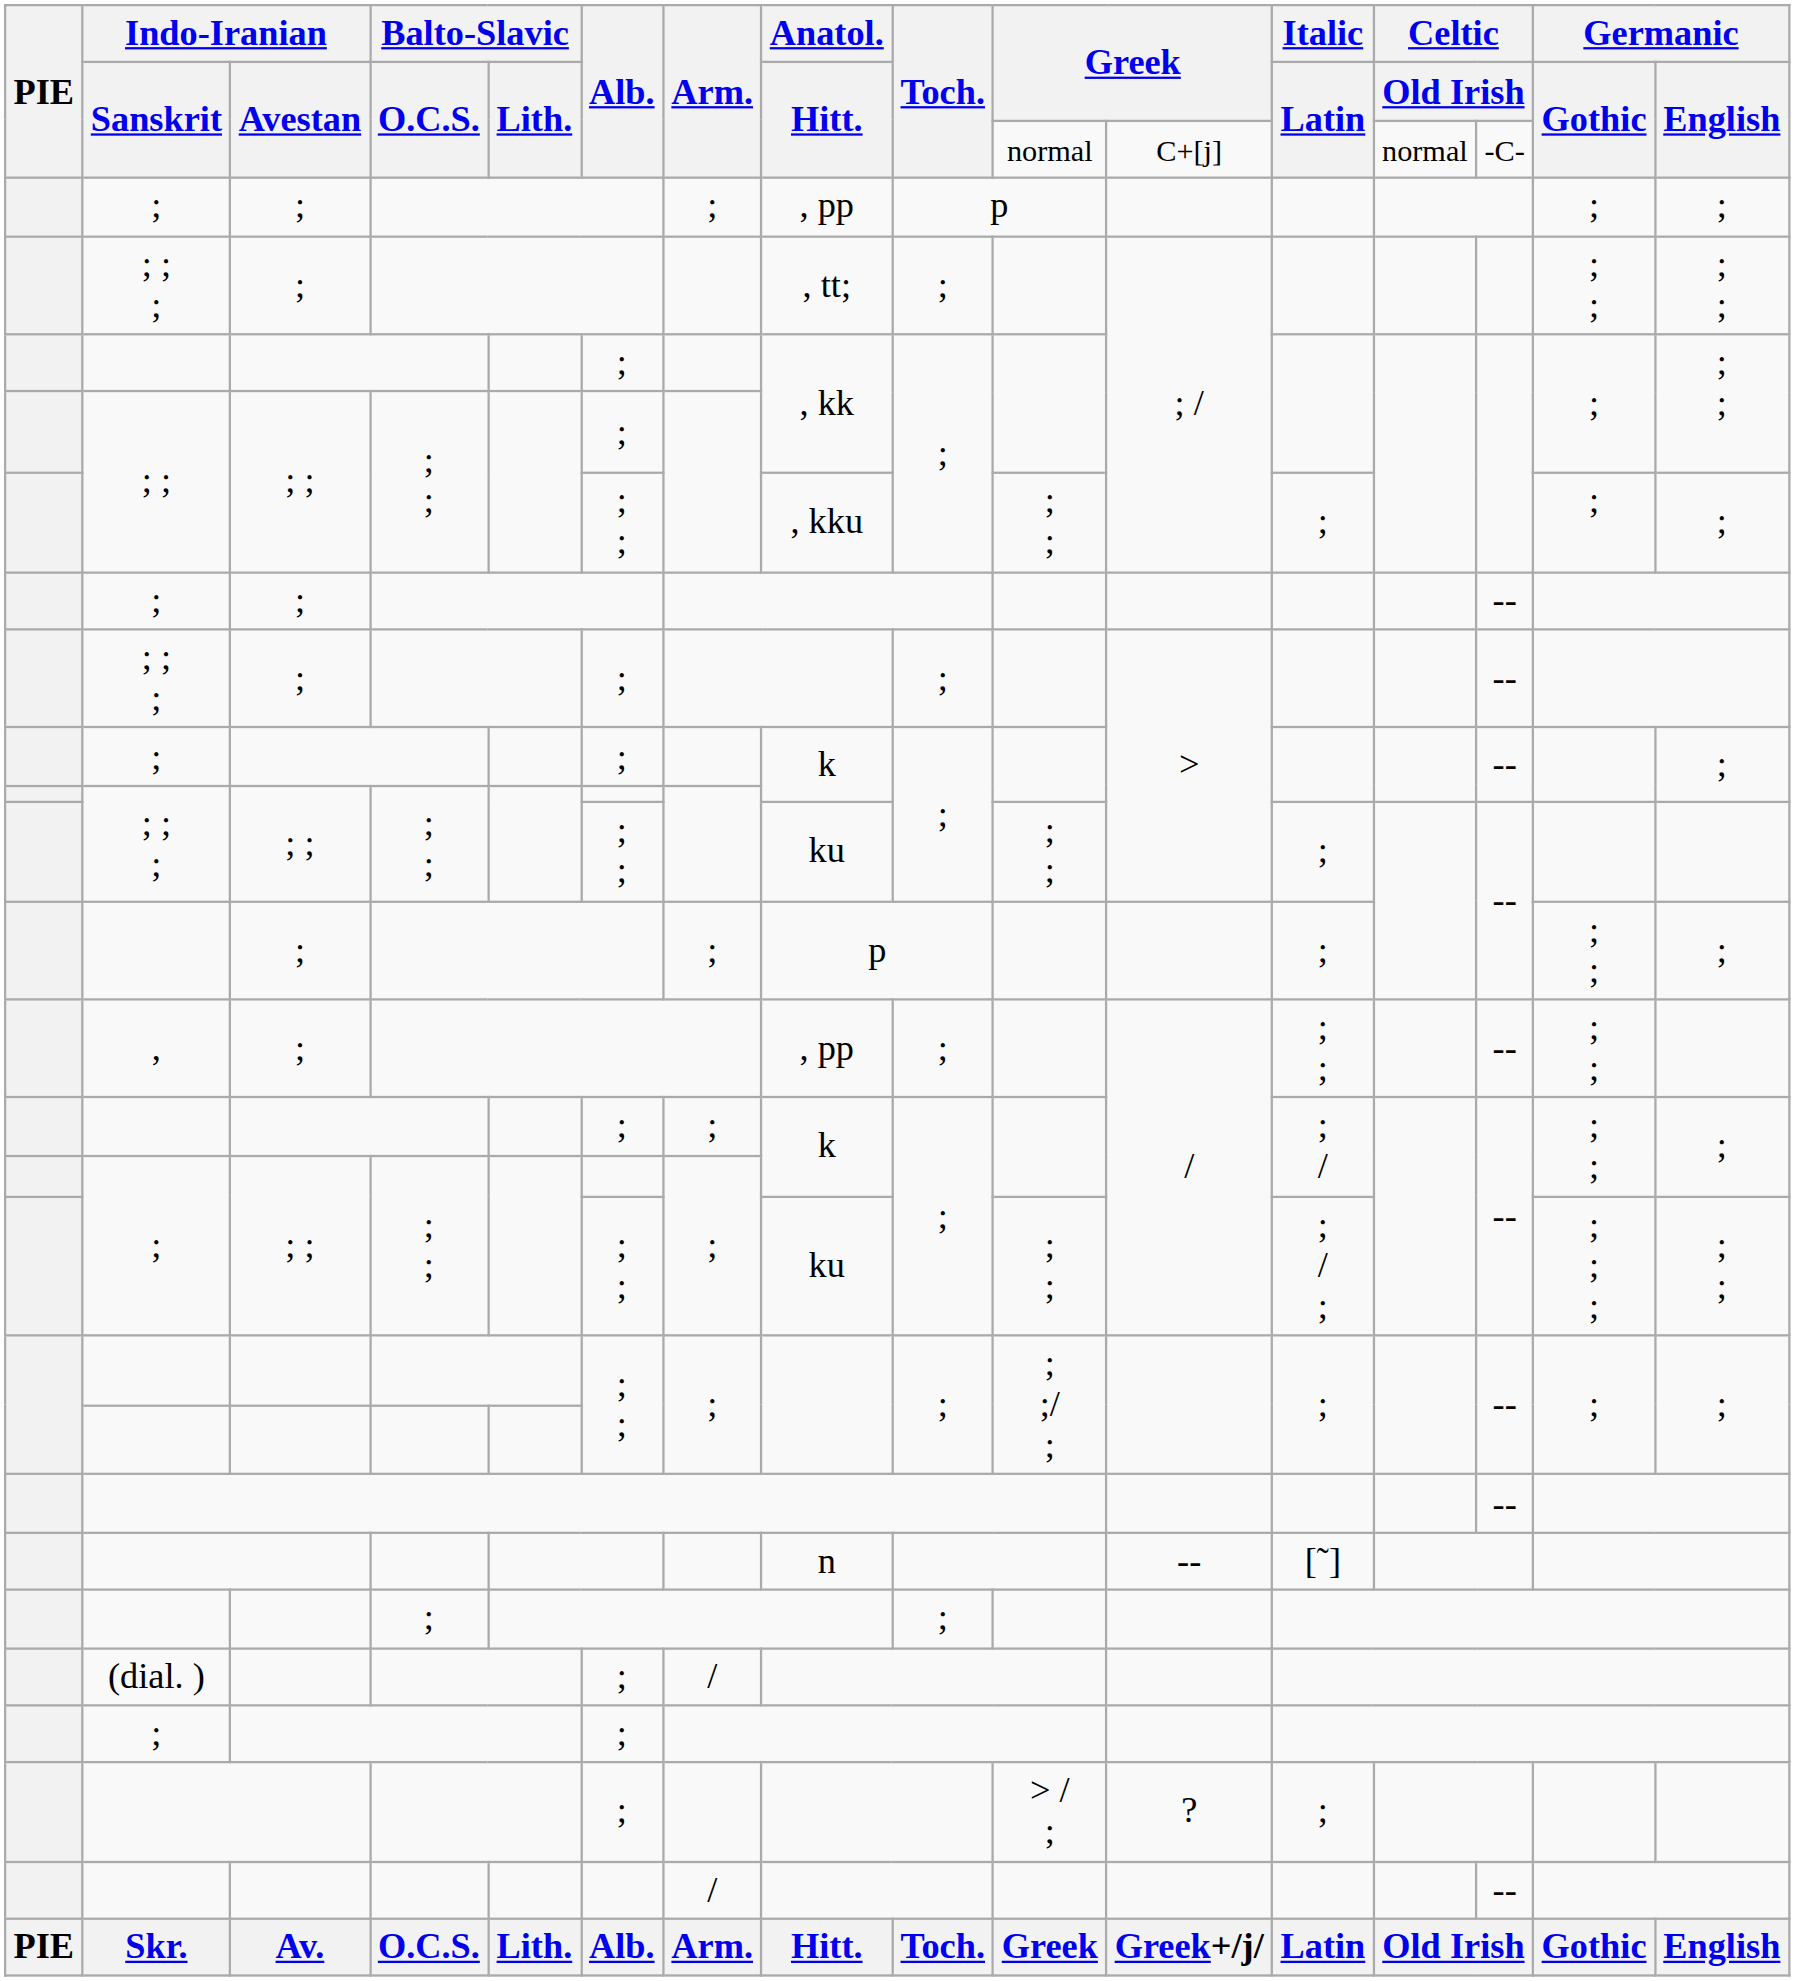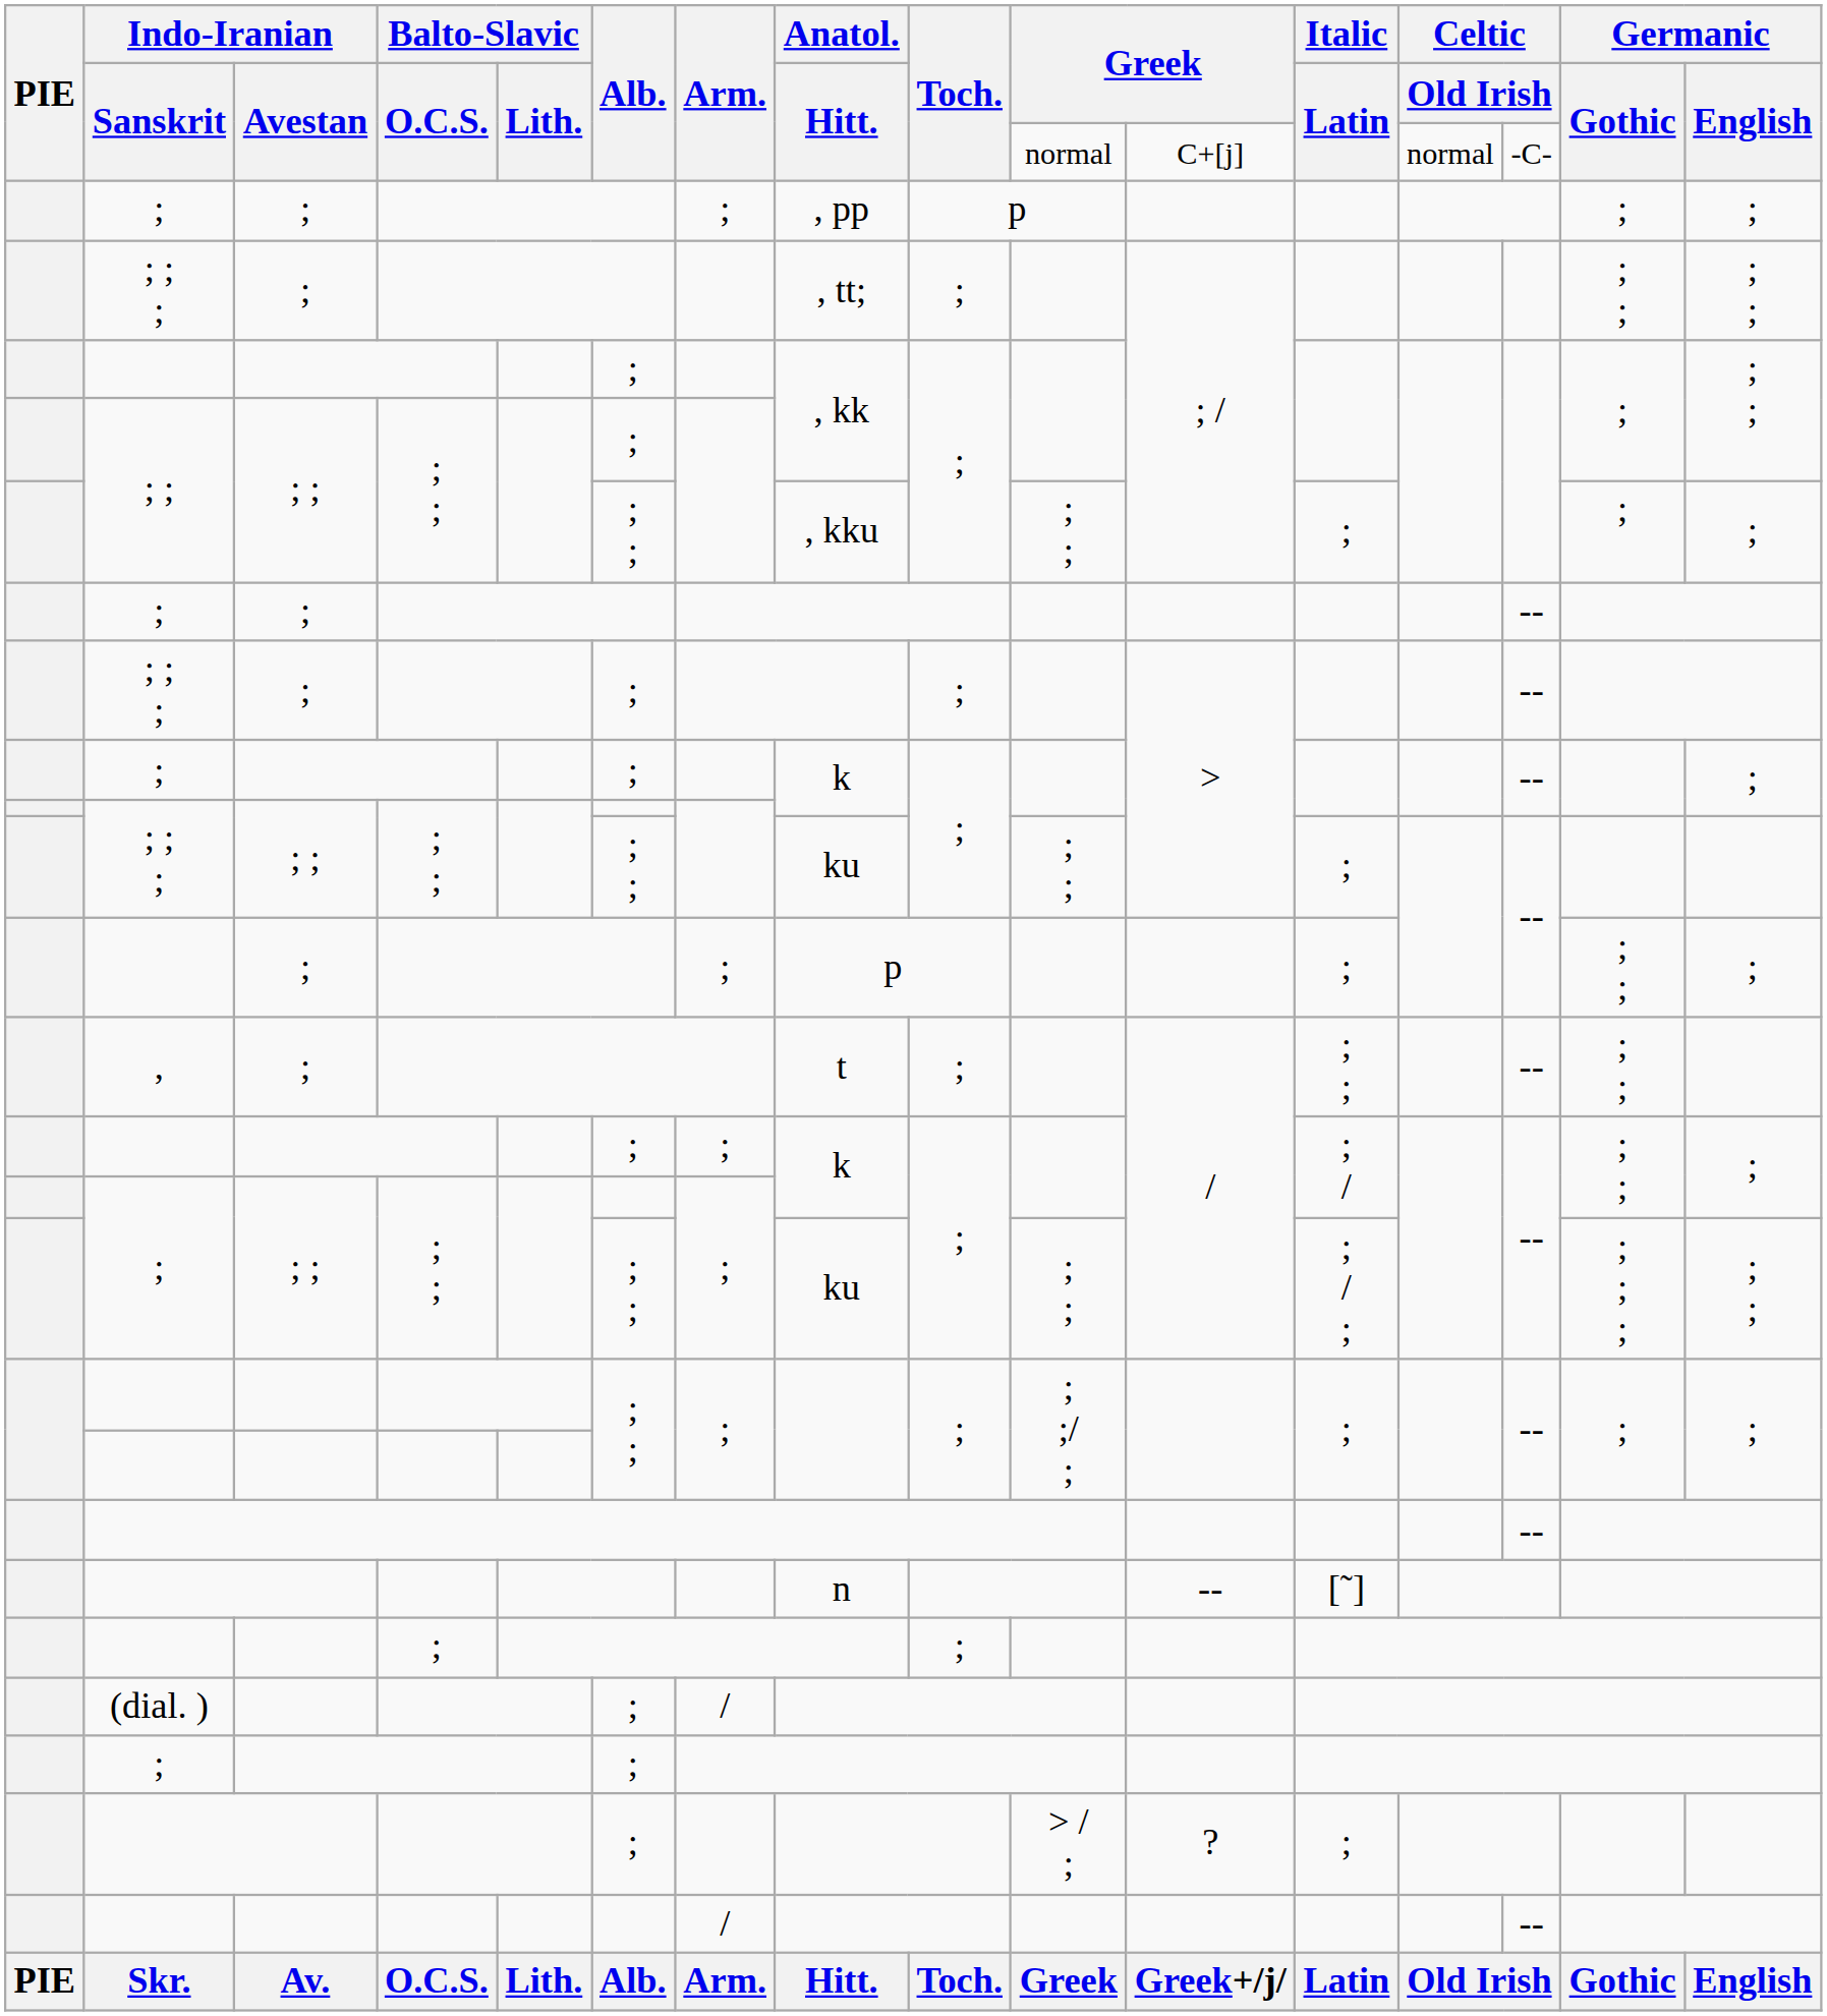 <table class=wikitable style="white-space: nowrap;">
 <tr>
 <th rowspan="3">PIE</th>
 <th colspan="2"><a href='#'>Indo-Iranian</a></th>
 <th colspan="2"><a href='#'>Balto-Slavic</a></th>
 <th rowspan="3"><a href='#'>Alb.</a></th>
 <th rowspan="3"><a href='#'>Arm.</a></th>
 <th><a href='#'>Anatol.</a></th>
 <th rowspan="3"><a href='#'>Toch.</a></th>
 <th colspan="2" rowspan="2"><a href='#'>Greek</a></th>
 <th><a href='#'>Italic</a></th>
 <th colspan="2"><a href='#'>Celtic</a></th>
 <th colspan="2"><a href='#'>Germanic</a></th>
 </tr>
 <tr align=center>
 <th rowspan="2"><a href='#'>Sanskrit</a></th>
 <th rowspan="2"><a href='#'>Avestan</a></th>
 <th rowspan="2"><a href='#'>O.C.S.</a></th>
 <th rowspan="2"><a href='#'>Lith.</a></th>
 <th rowspan="2"><a href='#'>Hitt.</a></th>
 <th rowspan="2"><a href='#'>Latin</a></th>
 <th colspan="2"><a href='#'>Old Irish</a></th>
 <th rowspan="2"><a href='#'>Gothic</a></th>
 <th rowspan="2"><a href='#'>English</a></th>
 </tr>
 <tr align=center>
 <td><small>normal</small></td>
 <td><small>C+[j] </small></td>
 <td><small>normal</small></td>
 <td><small>-C- </small></td>
 </tr>
 <tr align=center>
 <th></th>
 <td>;   </td>
 <td>;  </td>
 <td colspan="3"></td>
 <td>;<br> </td>
 <td>, pp</td>
 <td colspan="2">p</td>
 <td></td>
 <td></td>
 <td colspan="2"></td>
 <td>;<br>  </td>
 <td>;<br></td>
 </tr>
 <tr align=center>
 <th></th>
 <td>;   ;<br>; </td>
 <td>; </td>
 <td colspan="3"></td>
 <td> </td>
 <td>, tt;<br>  </td>
 <td>;<br>  </td>
 <td></td>
 <td rowspan="4">; /</td>
 <td></td>
 <td></td>
 <td> </td>
 <td> ;<br> ; </td>
 <td>;<br>; </td>
 </tr>
 <tr align=center>
 <th></th>
 <td> </td>
 <td colspan="2"></td>
 <td> </td>
 <td> ;<br></td>
 <td></td>
 <td rowspan="2">, kk</td>
 <td rowspan="3">;<br> </td>
 <td rowspan="2"></td>
 <td rowspan="2"> </td>
 <td rowspan="3"> </td>
 <td rowspan="3"> </td>
 <td rowspan="2">;<br>  </td>
 <td rowspan="2">;<br>;<br> <br></td>
 </tr>
 <tr align=center>
 <th></th>
 <td rowspan="2">;  ; <br>  </td>
 <td rowspan="2">;  ; <br></td>
 <td rowspan="2">;<br> ; <br> </td>
 <td rowspan="2"></td>
 <td>;<br> </td>
 <td rowspan="2"> </td>
 </tr>
 <tr align=center>
 <th></th>
 <td>;<br>; <br> </td>
 <td>, kku</td>
 <td>;<br>; <br></td>
 <td> ;<br>  </td>
 <td> ;<br> <br></td>
 <td>;<br> </td>
 </tr>
 <tr align=center>
 <th></th>
 <td>;  </td>
 <td>;  </td>
 <td colspan="3"></td>
 <td colspan="3"></td>
 <td></td>
 <td></td>
 <td></td>
 <td> </td>
 <td>--</td>
 <td colspan="2"></td>
 </tr>
 <tr align=center>
 <th></th>
 <td>; ; <br>; </td>
 <td>;  </td>
 <td colspan="2"></td>
 <td>;<br> </td>
 <td colspan="2"></td>
 <td>;<br>  </td>
 <td></td>
 <td rowspan="4">  > </td>
 <td></td>
 <td> </td>
 <td>--</td>
 <td colspan="2"></td>
 </tr>
 <tr align=center>
 <th></th>
 <td> ;<br>  </td>
 <td colspan="2"></td>
 <td> </td>
 <td> ;<br></td>
 <td> </td>
 <td rowspan="2">k</td>
 <td rowspan="3">;<br> </td>
 <td rowspan="2"></td>
 <td rowspan="2"></td>
 <td rowspan="2"> </td>
 <td rowspan="2">--</td>
 <td rowspan="2"></td>
 <td rowspan="2">;<br></td>
 </tr>
 <tr align=center>
 <th></th>
 <td rowspan="2">;  ; <br>;    </td>
 <td rowspan="2">;  ; <br> </td>
 <td rowspan="2">;<br> ; <br></td>
 <td rowspan="2"></td>
 <td></td>
 <td rowspan="2"></td>
 </tr>
 <tr align=center>
 <th></th>
 <td>;<br>; <br> </td>
 <td>ku</td>
 <td>;<br>; <br></td>
 <td> ;<br>  </td>
 <td rowspan="2"> </td>
 <td rowspan="2">--</td>
 <td> </td>
 <td></td>
 </tr>
 <tr align=center>
 <th></th>
 <td> </td>
 <td>;  </td>
 <td colspan="3"></td>
 <td>;<br></td>
 <td colspan="2">p</td>
 <td> </td>
 <td></td>
 <td>;<br></td>
 <td> ;<br> ;<br> </td>
 <td>;<br></td>
 </tr>
 <tr align=center>
 <th></th>
 <td> , </td>
 <td>;  </td>
 <td colspan="4"></td>
-<td>, pp</td>
+<td>t</td>
 <td>;<br>  </td>
 <td> </td>
 <td rowspan="4">/</td>
 <td>;<br>;<br> </td>
 <td> </td>
 <td>--</td>
 <td>;<br> ;<br> </td>
 <td></td>
 </tr>
 <tr align=center>
 <th></th>
 <td> </td>
 <td colspan="2"></td>
 <td> </td>
 <td> ;<br></td>
 <td> ;<br></td>
 <td rowspan="2">k</td>
 <td rowspan="3">;<br>  </td>
 <td rowspan="2"> </td>
 <td rowspan="2">;<br> / </td>
 <td rowspan="3"> </td>
 <td rowspan="3">--</td>
 <td rowspan="2">;<br> ;<br>  </td>
 <td rowspan="2">;<br></td>
 </tr>
 <tr align=center>
 <th></th>
 <td rowspan="2"> ;<br>  </td>
 <td rowspan="2">;  ; <br> </td>
 <td rowspan="2">;<br> ; <br></td>
 <td rowspan="2"></td>
 <td></td>
 <td rowspan="2">;<br>  </td>
 </tr>
 <tr align=center>
 <th></th>
 <td>;<br>; <br> </td>
 <td>ku</td>
 <td> ;<br> ; <br> </td>
 <td>;<br> /<br> ;<br>  </td>
 <td>;<br>;<br>;<br> </td>
 <td>;<br>;<br></td>
 </tr>
 <tr align=center>
 <th rowspan="2"></th>
 <td></td>
 <td> </td>
 <td colspan="2"></td>
 <td rowspan="2"> ;<br> ;<br></td>
 <td rowspan="2">;<br></td>
 <td rowspan="2"> </td>
 <td rowspan="2">;<br> </td>
 <td rowspan="2">;<br>;/<br>;<br> </td>
 <td rowspan="2"></td>
 <td rowspan="2">;<br></td>
 <td rowspan="2"> </td>
 <td rowspan="2">--</td>
 <td rowspan="2">;<br> </td>
 <td rowspan="2">;<br> </td>
 </tr>
 <tr align=center>
 <td> </td>
 <td> </td>
 <td> </td>
 <td> </td>
 </tr>
 <tr align=center>
 <th></th>
 <td colspan="9"></td>
 <td></td>
 <td></td>
 <td> </td>
 <td>--</td>
 <td colspan="2"></td>
 </tr>
 <tr align=center>
 <th> </th>
 <td colspan="2"></td>
 <td> </td>
 <td colspan="2"></td>
 <td></td>
 <td>n</td>
 <td colspan="2"></td>
 <td>--</td>
 <td> [˜]</td>
 <td colspan="2"></td>
 <td colspan="2"></td>
 </tr>
 <tr align=center>
 <th></th>
 <td></td>
 <td></td>
 <td>;<br>  </td>
 <td colspan="4"></td>
 <td>;<br> </td>
 <td></td>
 <td></td>
 <td colspan="5"></td>
 </tr>
 <tr align=center>
 <th></th>
 <td> (dial. )</td>
 <td></td>
 <td colspan="2"></td>
 <td>;<br> </td>
 <td> /<br> </td>
 <td colspan="3"></td>
 <td></td>
 <td colspan="5"></td>
 </tr>
 <tr align=center>
 <th></th>
 <td>; </td>
 <td colspan="3"></td>
 <td> ;<br> </td>
 <td colspan="4"></td>
 <td></td>
 <td colspan="5"></td>
 </tr>
 <tr align=center>
 <th></th>
 <td colspan="2"> </td>
 <td colspan="2"> </td>
 <td> ;<br></td>
 <td></td>
 <td colspan="2"> </td>
 <td>   >  /<br>;<br>  </td>
 <td>?</td>
 <td> ;<br>  </td>
 <td colspan="2"></td>
 <td></td>
 <td></td>
 </tr>
 <tr align=center>
 <th></th>
 <td> </td>
 <td> </td>
 <td></td>
 <td> </td>
 <td></td>
 <td> / </td>
 <td colspan="2"></td>
 <td></td>
 <td></td>
 <td> </td>
 <td></td>
 <td>--</td>
 <td colspan="2"></td>
 </tr>
 <tr>
 <th>PIE</th>
 <th><a href='#'>Skr.</a></th>
 <th><a href='#'>Av.</a></th>
 <th><a href='#'>O.C.S.</a></th>
 <th><a href='#'>Lith.</a></th>
 <th><a href='#'>Alb.</a></th>
 <th><a href='#'>Arm.</a></th>
 <th><a href='#'>Hitt.</a></th>
 <th><a href='#'>Toch.</a></th>
 <th><a href='#'>Greek</a></th>
 <th><a href='#'>Greek</a>+/j/</th>
 <th><a href='#'>Latin</a></th>
 <th colspan="2"><a href='#'>Old Irish</a></th>
 <th><a href='#'>Gothic</a></th>
 <th><a href='#'>English</a></th>
 </tr>
 </table>
